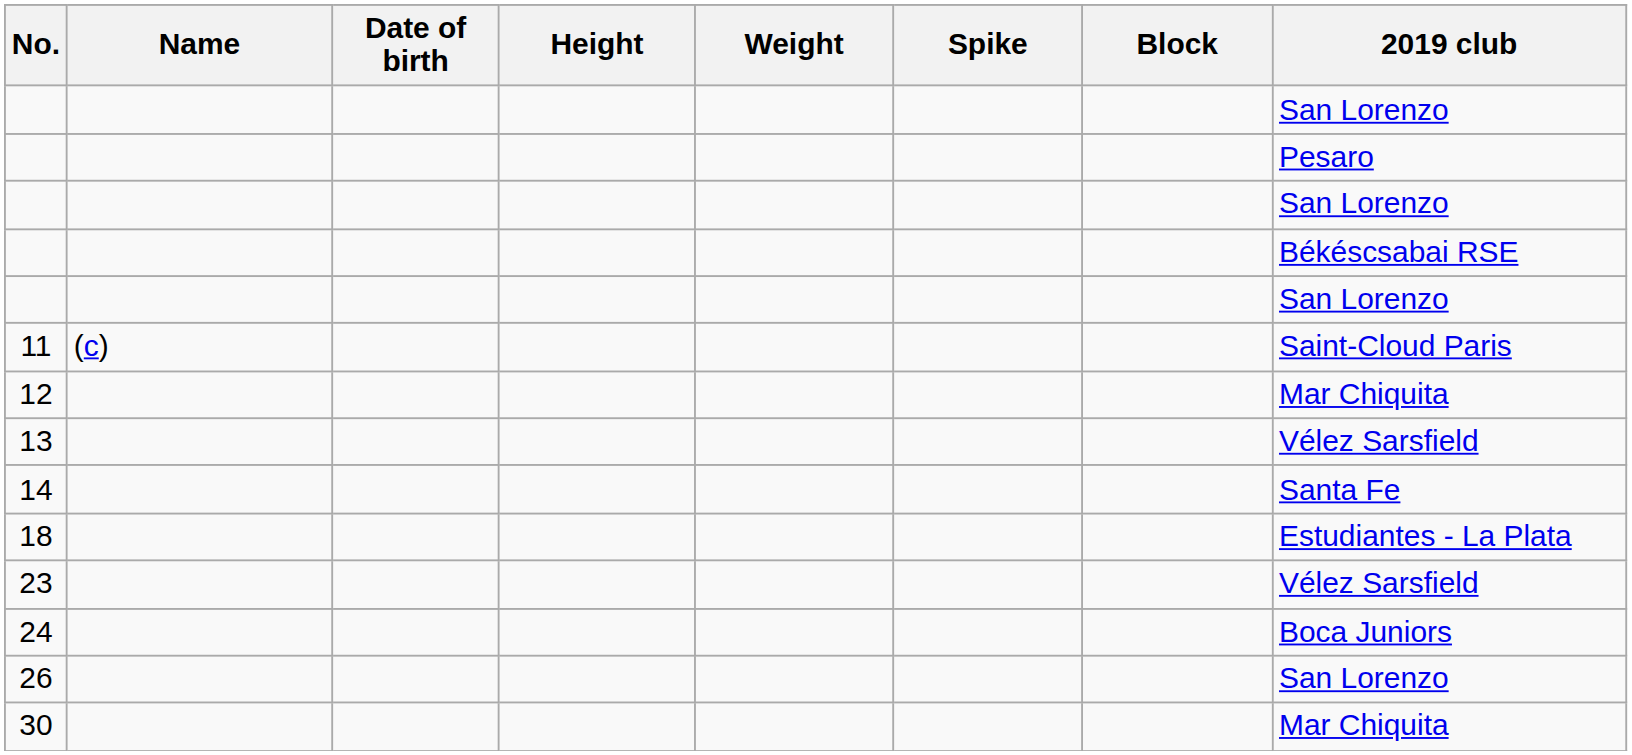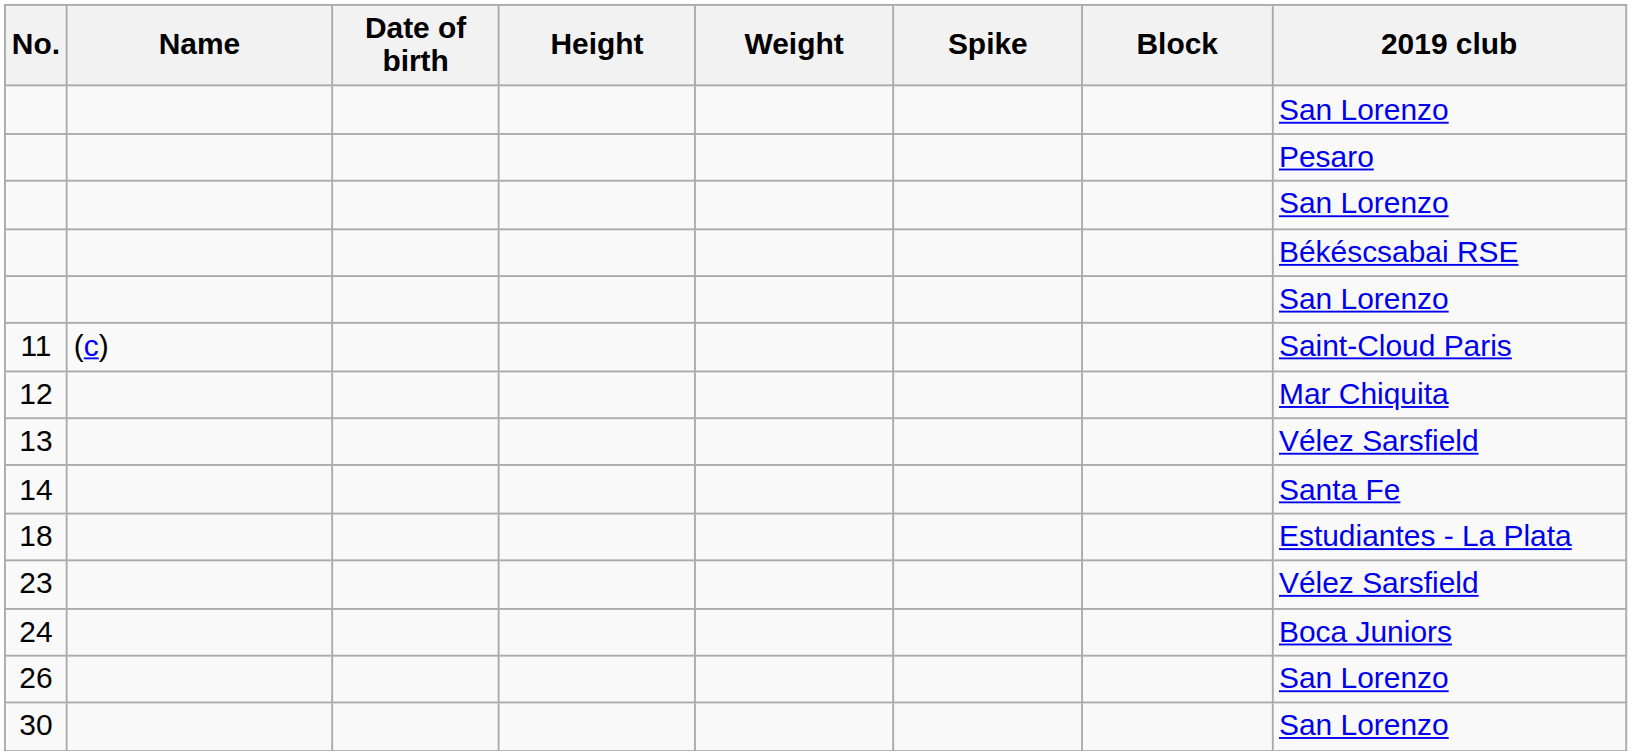 <table class="wikitable sortable" style="font-size:100%; text-align:center;">
 <tr>
 <th>No.</th>
 <th style="width:14em">Name</th>
 <th style="width:8em">Date of birth</th>
 <th style="width:9em">Height</th>
 <th style="width:9em">Weight</th>
 <th style="width:9em">Spike</th>
 <th style="width:9em">Block</th>
 <th style="width:17em">2019 club</th>
 </tr>
 <tr>
 <td></td>
 <td align=left></td>
 <td align=right></td>
 <td></td>
 <td></td>
 <td></td>
 <td></td>
 <td align=left> <a href='#'>San Lorenzo</a></td>
 </tr>
 <tr>
 <td></td>
 <td align=left></td>
 <td align=right></td>
 <td></td>
 <td></td>
 <td></td>
 <td></td>
 <td align=left> <a href='#'>Pesaro</a></td>
 </tr>
 <tr>
 <td></td>
 <td align=left></td>
 <td align=right></td>
 <td></td>
 <td></td>
 <td></td>
 <td></td>
 <td align=left> <a href='#'>San Lorenzo</a></td>
 </tr>
 <tr>
 <td></td>
 <td align=left></td>
 <td align=right></td>
 <td></td>
 <td></td>
 <td></td>
 <td></td>
 <td align=left> <a href='#'>Békéscsabai RSE</a></td>
 </tr>
 <tr>
 <td></td>
 <td align=left></td>
 <td align=right></td>
 <td></td>
 <td></td>
 <td></td>
 <td></td>
 <td align=left> <a href='#'>San Lorenzo</a></td>
 </tr>
 <tr>
 <td>11</td>
 <td align=left> (<a href='#'>c</a>)</td>
 <td align=right></td>
 <td></td>
 <td></td>
 <td></td>
 <td></td>
 <td align=left> <a href='#'>Saint-Cloud Paris</a></td>
 </tr>
 <tr>
 <td>12</td>
 <td align=left></td>
 <td align=right></td>
 <td></td>
 <td></td>
 <td></td>
 <td></td>
 <td align=left> <a href='#'>Mar Chiquita</a></td>
 </tr>
 <tr>
 <td>13</td>
 <td align=left></td>
 <td align=right></td>
 <td></td>
 <td></td>
 <td></td>
 <td></td>
 <td align=left> <a href='#'>Vélez Sarsfield</a></td>
 </tr>
 <tr>
 <td>14</td>
 <td align=left></td>
 <td align=right></td>
 <td></td>
 <td></td>
 <td></td>
 <td></td>
 <td align=left> <a href='#'>Santa Fe</a></td>
 </tr>
 <tr>
 <td>18</td>
 <td align=left></td>
 <td align=right></td>
 <td></td>
 <td></td>
 <td></td>
 <td></td>
 <td align=left> <a href='#'>Estudiantes - La Plata</a></td>
 </tr>
 <tr>
 <td>23</td>
 <td align=left></td>
 <td align=right></td>
 <td></td>
 <td></td>
 <td></td>
 <td></td>
 <td align=left> <a href='#'>Vélez Sarsfield</a></td>
 </tr>
 <tr>
 <td>24</td>
 <td align=left></td>
 <td align=right></td>
 <td></td>
 <td></td>
 <td></td>
 <td></td>
 <td align=left> <a href='#'>Boca Juniors</a></td>
 </tr>
 <tr>
 <td>26</td>
 <td align=left></td>
 <td align=right></td>
 <td></td>
 <td></td>
 <td></td>
 <td></td>
 <td align=left> <a href='#'>San Lorenzo</a></td>
 </tr>
 <tr>
 <td>30</td>
 <td align=left></td>
 <td align=right></td>
 <td></td>
 <td></td>
 <td></td>
 <td></td>
-<td align=left> <a href='#'>Mar Chiquita</a></td>
+<td align=left> <a href='#'>San Lorenzo</a></td>
 </tr>
 </table>
